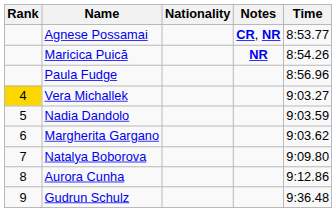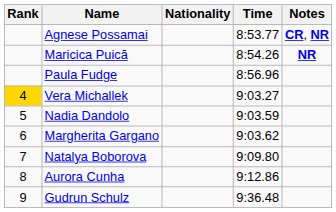 <table class="wikitable sortable" style="text-align:center">
 <tr>
 <th>Rank</th>
 <th>Name</th>
 <th>Nationality</th>
+<th>Time</th>
 <th>Notes</th>
-<th>Time</th>
 </tr>
 <tr>
 <td></td>
 <td align="left"><a href='#'>Agnese Possamai</a></td>
 <td align=left></td>
+<td>8:53.77</td>
 <td><strong><a href='#'>CR</a></strong>, <strong><a href='#'>NR</a></strong></td>
-<td>8:53.77</td>
 </tr>
 <tr>
 <td></td>
 <td align="left"><a href='#'>Maricica Puică</a></td>
 <td align=left></td>
+<td>8:54.26</td>
 <td><strong><a href='#'>NR</a></strong></td>
-<td>8:54.26</td>
 </tr>
 <tr>
 <td></td>
 <td align="left"><a href='#'>Paula Fudge</a></td>
 <td align=left></td>
+<td>8:56.96</td>
 <td></td>
-<td>8:56.96</td>
 </tr>
 <tr>
 <td style="background: gold;">4</td>
 <td align="left"><a href='#'>Vera Michallek</a></td>
 <td align=left></td>
+<td>9:03.27</td>
 <td></td>
-<td>9:03.27</td>
 </tr>
 <tr>
 <td>5</td>
 <td align="left"><a href='#'>Nadia Dandolo</a></td>
 <td align=left></td>
+<td>9:03.59</td>
 <td></td>
-<td>9:03.59</td>
 </tr>
 <tr>
 <td>6</td>
 <td align="left"><a href='#'>Margherita Gargano</a></td>
 <td align=left></td>
+<td>9:03.62</td>
 <td></td>
-<td>9:03.62</td>
 </tr>
 <tr>
 <td>7</td>
 <td align="left"><a href='#'>Natalya Boborova</a></td>
 <td align=left></td>
+<td>9:09.80</td>
 <td></td>
-<td>9:09.80</td>
 </tr>
 <tr>
 <td>8</td>
 <td align="left"><a href='#'>Aurora Cunha</a></td>
 <td align=left></td>
+<td>9:12.86</td>
 <td></td>
-<td>9:12.86</td>
 </tr>
 <tr>
 <td>9</td>
 <td align="left"><a href='#'>Gudrun Schulz</a></td>
 <td align=left></td>
+<td>9:36.48</td>
 <td></td>
-<td>9:36.48</td>
 </tr>
 </table>
